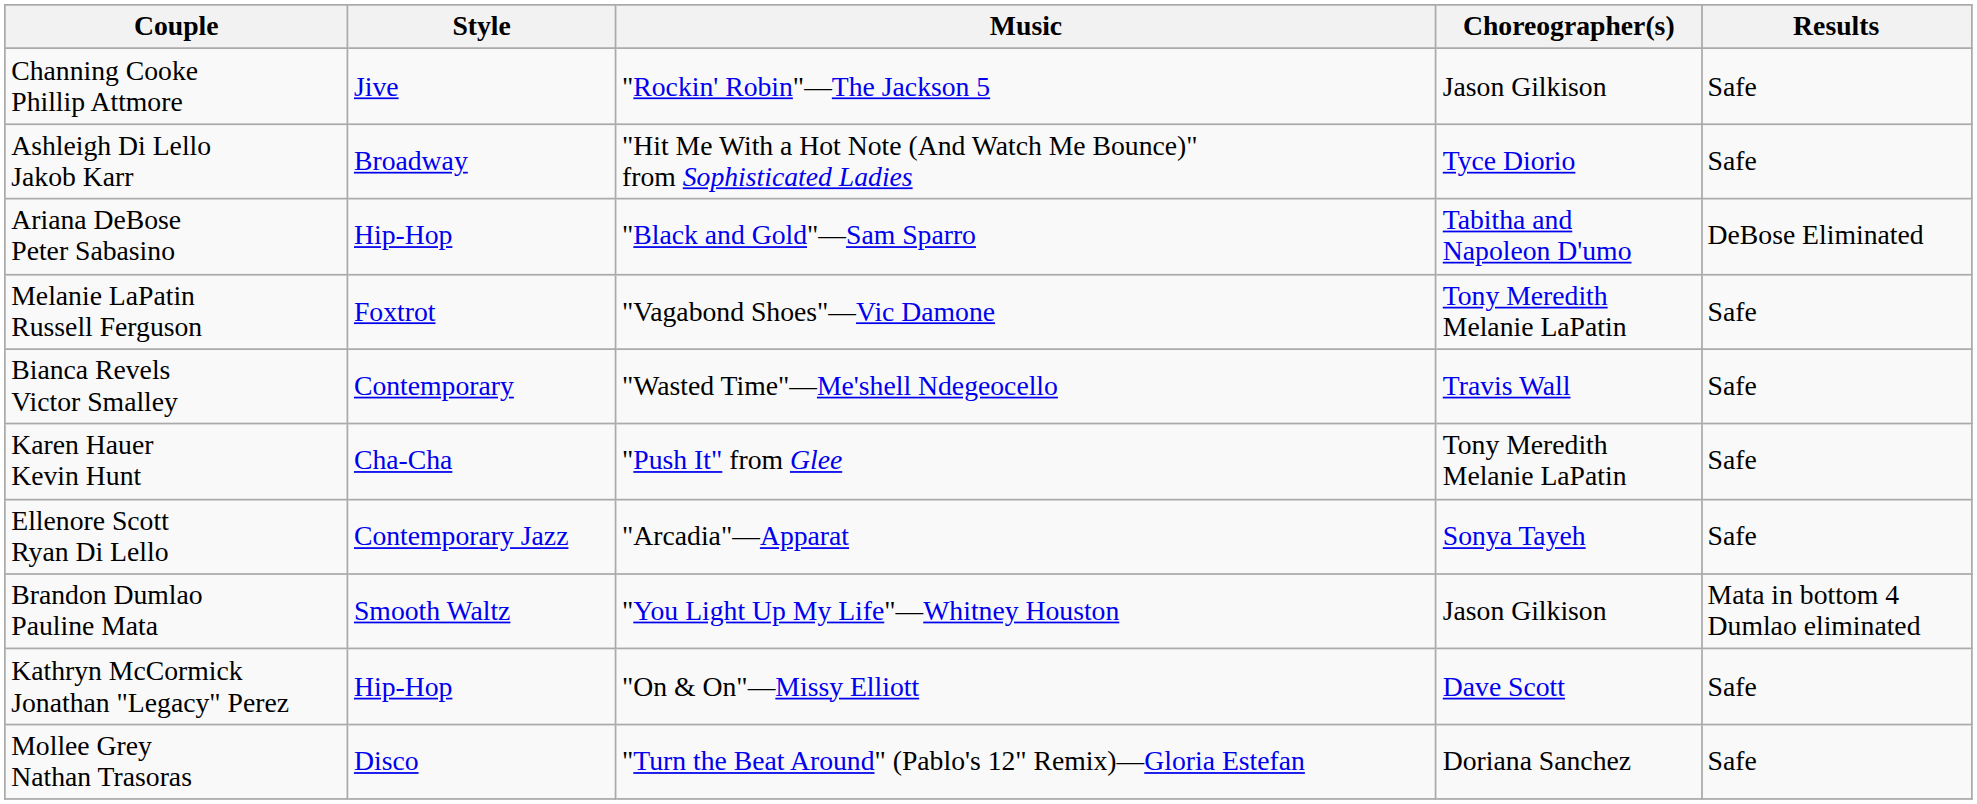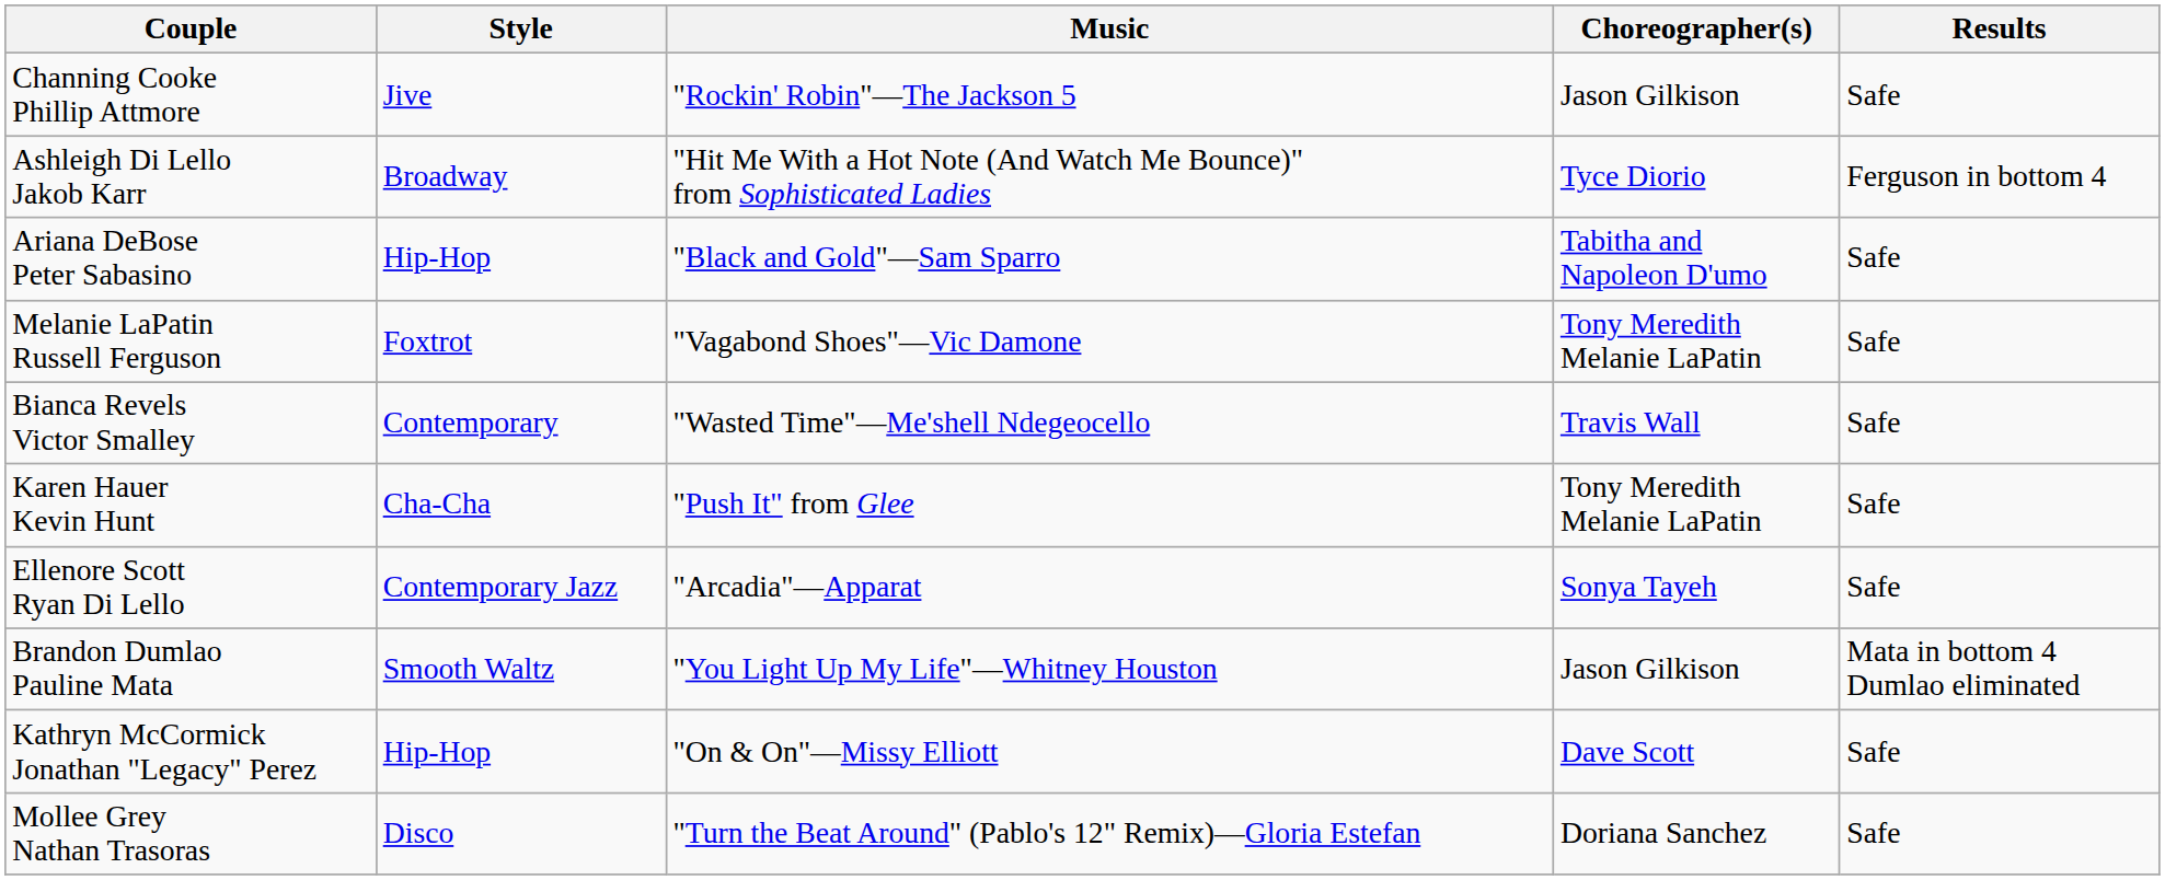 <table class="wikitable" style="width:90%;">
 <tr>
 <th>Couple</th>
 <th>Style</th>
 <th>Music</th>
 <th>Choreographer(s)</th>
 <th>Results</th>
 </tr>
 <tr>
 <td>Channing Cooke<br>Phillip Attmore</td>
 <td><a href='#'>Jive</a></td>
 <td>"<a href='#'>Rockin' Robin</a>"—<a href='#'>The Jackson 5</a></td>
 <td>Jason Gilkison</td>
 <td>Safe</td>
 </tr>
 <tr>
 <td>Ashleigh Di Lello<br>Jakob Karr</td>
 <td><a href='#'>Broadway</a></td>
 <td>"Hit Me With a Hot Note (And Watch Me Bounce)"<br>from <em><a href='#'>Sophisticated Ladies</a></em></td>
 <td><a href='#'>Tyce Diorio</a></td>
-<td>Safe</td>
+<td>Ferguson in bottom 4</td>
 </tr>
 <tr>
 <td>Ariana DeBose<br>Peter Sabasino</td>
 <td><a href='#'>Hip-Hop</a></td>
 <td>"<a href='#'>Black and Gold</a>"—<a href='#'>Sam Sparro</a></td>
 <td><a href='#'>Tabitha and<br>Napoleon D'umo</a></td>
-<td>DeBose Eliminated<br></td>
+<td>Safe</td>
 </tr>
 <tr>
 <td>Melanie LaPatin<br>Russell Ferguson</td>
 <td><a href='#'>Foxtrot</a></td>
 <td>"Vagabond Shoes"—<a href='#'>Vic Damone</a></td>
 <td><a href='#'>Tony Meredith</a><br>Melanie LaPatin</td>
 <td>Safe</td>
 </tr>
 <tr>
 <td>Bianca Revels<br>Victor Smalley</td>
 <td><a href='#'>Contemporary</a></td>
 <td>"Wasted Time"—<a href='#'>Me'shell Ndegeocello</a></td>
 <td><a href='#'>Travis Wall</a></td>
 <td>Safe</td>
 </tr>
 <tr>
 <td>Karen Hauer<br>Kevin Hunt</td>
 <td><a href='#'>Cha-Cha</a></td>
 <td>"<a href='#'>Push It"</a> from <em><a href='#'>Glee</a></em></td>
 <td>Tony Meredith<br>Melanie LaPatin</td>
 <td>Safe</td>
 </tr>
 <tr>
 <td>Ellenore Scott<br>Ryan Di Lello</td>
 <td><a href='#'>Contemporary Jazz</a></td>
 <td>"Arcadia"—<a href='#'>Apparat</a></td>
 <td><a href='#'>Sonya Tayeh</a></td>
 <td>Safe</td>
 </tr>
 <tr>
 <td>Brandon Dumlao<br>Pauline Mata</td>
 <td><a href='#'>Smooth Waltz</a></td>
 <td>"<a href='#'>You Light Up My Life</a>"—<a href='#'>Whitney Houston</a></td>
 <td>Jason Gilkison</td>
 <td>Mata in bottom 4<br>Dumlao eliminated</td>
 </tr>
 <tr>
 <td>Kathryn McCormick<br>Jonathan "Legacy" Perez</td>
 <td><a href='#'>Hip-Hop</a></td>
 <td>"On & On"—<a href='#'>Missy Elliott</a></td>
 <td><a href='#'>Dave Scott</a></td>
 <td>Safe</td>
 </tr>
 <tr>
 <td>Mollee Grey<br>Nathan Trasoras</td>
 <td><a href='#'>Disco</a></td>
 <td>"<a href='#'>Turn the Beat Around</a>" (Pablo's 12" Remix)—<wbr><a href='#'>Gloria Estefan</a></td>
 <td>Doriana Sanchez</td>
 <td>Safe</td>
 </tr>
 </table>
